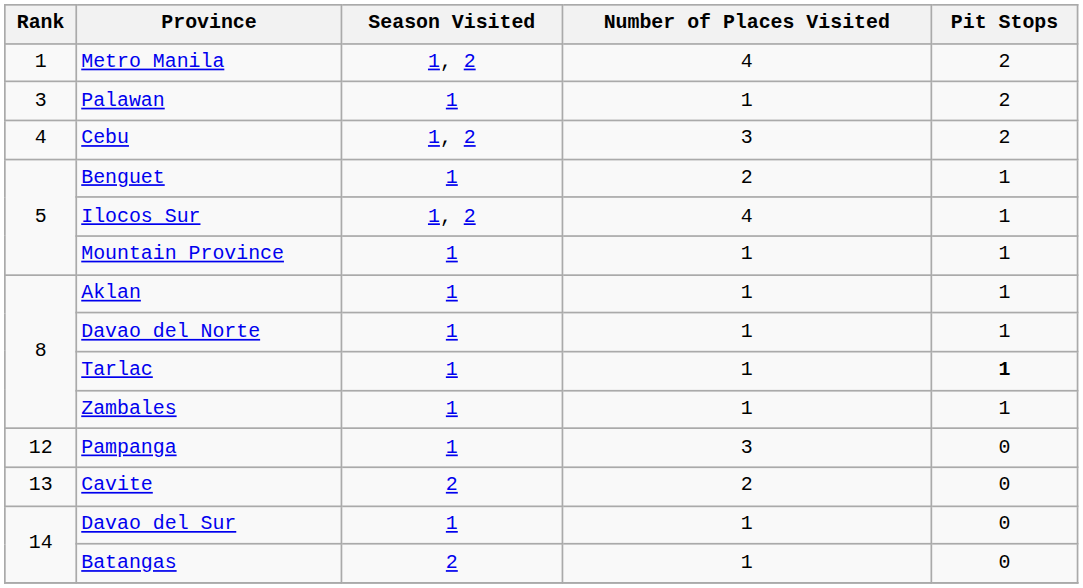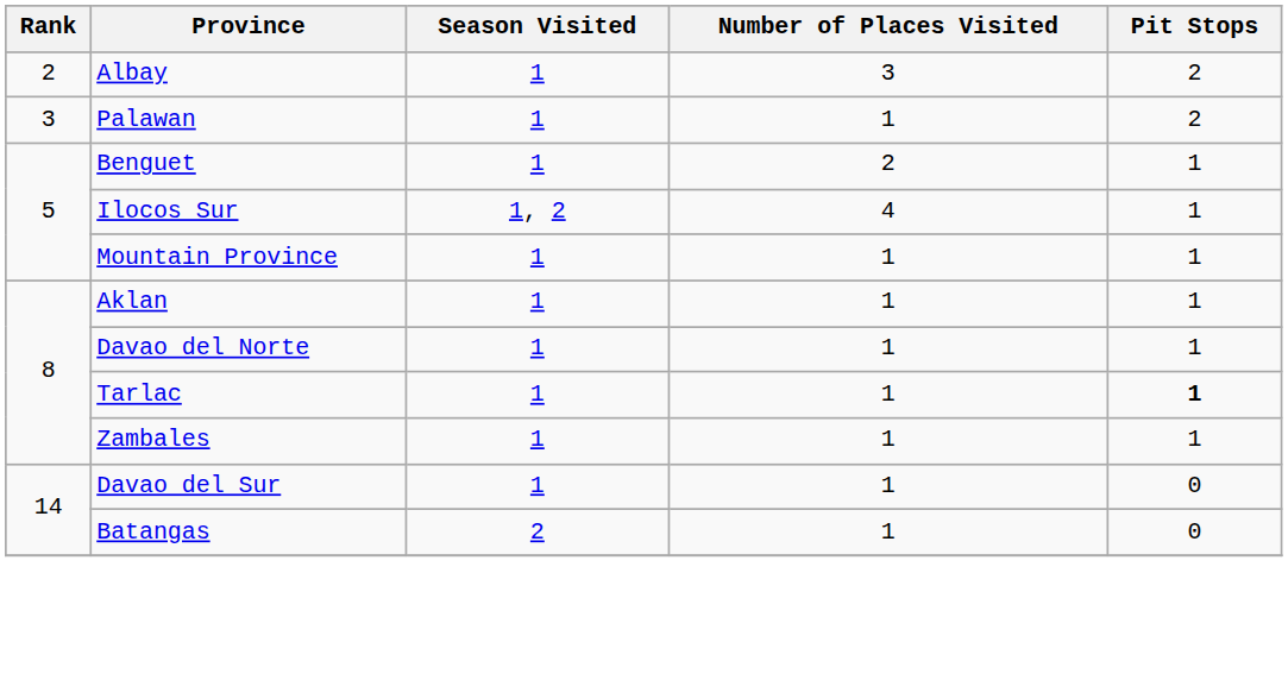 <table class="wikitable" style="text-align:center; font-size: 90%; line-height:17px; width:50%;">
 <tr>
 <th>Rank</th>
 <th>Province</th>
 <th>Season Visited</th>
 <th>Number of Places Visited</th>
 <th>Pit Stops</th>
 </tr>
 <tr>
-<td>1</td>
-<td align="left"><a href='#'>Metro Manila</a></td>
-<td><a href='#'>1</a>, <a href='#'>2</a></td>
-<td>4</td>
+<td>2</td>
+<td align="left"><a href='#'>Albay</a></td>
+<td><a href='#'>1</a></td>
+<td>3</td>
 <td>2</td>
 </tr>
 <tr>
 <td>3</td>
 <td align="left"><a href='#'>Palawan</a></td>
 <td><a href='#'>1</a></td>
 <td>1</td>
-<td>2</td>
-</tr>
-<tr>
-<td>4</td>
-<td align="left"><a href='#'>Cebu</a></td>
-<td><a href='#'>1</a>, <a href='#'>2</a></td>
-<td>3</td>
 <td>2</td>
 </tr>
 <tr>
 <td rowspan="3">5</td>
 <td align="left"><a href='#'>Benguet</a></td>
 <td><a href='#'>1</a></td>
 <td>2</td>
 <td>1</td>
 </tr>
 <tr>
 <td align="left"><a href='#'>Ilocos Sur</a></td>
 <td><a href='#'>1</a>, <a href='#'>2</a></td>
 <td>4</td>
 <td>1</td>
 </tr>
 <tr>
 <td align="left"><a href='#'>Mountain Province</a></td>
 <td><a href='#'>1</a></td>
 <td>1</td>
 <td>1</td>
 </tr>
 <tr>
 <td rowspan="4">8</td>
 <td align="left"><a href='#'>Aklan</a></td>
 <td><a href='#'>1</a></td>
 <td>1</td>
 <td>1</td>
 </tr>
 <tr>
 <td align="left"><a href='#'>Davao del Norte</a></td>
 <td><a href='#'>1</a></td>
 <td>1</td>
 <td>1</td>
 </tr>
 <tr>
 <td align="left"><a href='#'>Tarlac</a></td>
 <td><a href='#'>1</a></td>
 <td>1</td>
 <td><strong>1</strong></td>
 </tr>
 <tr>
 <td align="left"><a href='#'>Zambales</a></td>
 <td><a href='#'>1</a></td>
 <td>1</td>
 <td>1</td>
 </tr>
 <tr>
-<td>12</td>
-<td align="left"><a href='#'>Pampanga</a></td>
-<td><a href='#'>1</a></td>
-<td>3</td>
-<td>0</td>
-</tr>
-<tr>
-<td>13</td>
-<td align="left"><a href='#'>Cavite</a></td>
-<td><a href='#'>2</a></td>
-<td>2</td>
-<td>0</td>
-</tr>
-<tr>
 <td rowspan="2">14</td>
 <td align="left"><a href='#'>Davao del Sur</a></td>
 <td><a href='#'>1</a></td>
 <td>1</td>
 <td>0</td>
 </tr>
 <tr>
 <td align="left"><a href='#'>Batangas</a></td>
 <td><a href='#'>2</a></td>
 <td>1</td>
 <td>0</td>
 </tr>
 <tr>
 </tr>
 </table>
